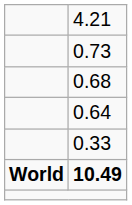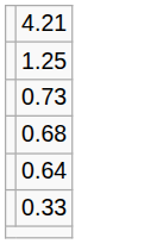 <table class="wikitable floatright">
 <tr>
 <td></td>
 <td>4.21</td>
+</tr>
+<tr>
+<td></td>
+<td>1.25</td>
 </tr>
 <tr>
 <td></td>
 <td>0.73</td>
 </tr>
 <tr>
 <td></td>
 <td>0.68</td>
 </tr>
 <tr>
 <td></td>
 <td>0.64</td>
 </tr>
 <tr>
 <td></td>
 <td>0.33</td>
 </tr>
 <tr>
-<td><strong>World</strong></td>
-<td><strong>10.49</strong></td>
-</tr>
-<tr>
 <td colspan=2 style=text-align:center;></td>
 </tr>
 </table>
